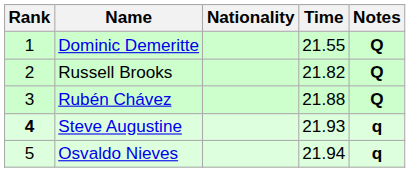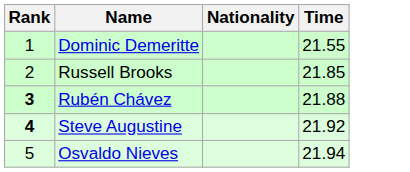 <table class="wikitable sortable" style="text-align:center">
 <tr>
 <th>Rank</th>
 <th>Name</th>
 <th>Nationality</th>
 <th>Time</th>
-<th>Notes</th>
 </tr>
 <tr bgcolor=ccffcc>
 <td align=center>1</td>
 <td align=left><a href='#'>Dominic Demeritte</a></td>
 <td align=left></td>
 <td>21.55</td>
-<td><strong>Q</strong></td>
 </tr>
 <tr bgcolor=ccffcc>
 <td align=center>2</td>
 <td align=left>Russell Brooks</td>
 <td align=left></td>
-<td>21.82</td>
-<td><strong>Q</strong></td>
+<td>21.85</td>
 </tr>
 <tr bgcolor=ccffcc>
-<td align=center>3</td>
+<td align=center><strong>3</strong></td>
 <td align=left><a href='#'>Rubén Chávez</a></td>
 <td align=left></td>
 <td>21.88</td>
-<td><strong>Q</strong></td>
 </tr>
 <tr bgcolor=ddffdd>
 <td align=center><strong>4</strong></td>
 <td align=left><a href='#'>Steve Augustine</a></td>
 <td align=left></td>
-<td>21.93</td>
-<td><strong>q</strong></td>
+<td>21.92</td>
 </tr>
 <tr bgcolor=ddffdd>
 <td align=center>5</td>
 <td align=left><a href='#'>Osvaldo Nieves</a></td>
 <td align=left></td>
 <td>21.94</td>
-<td><strong>q</strong></td>
 </tr>
 </table>
